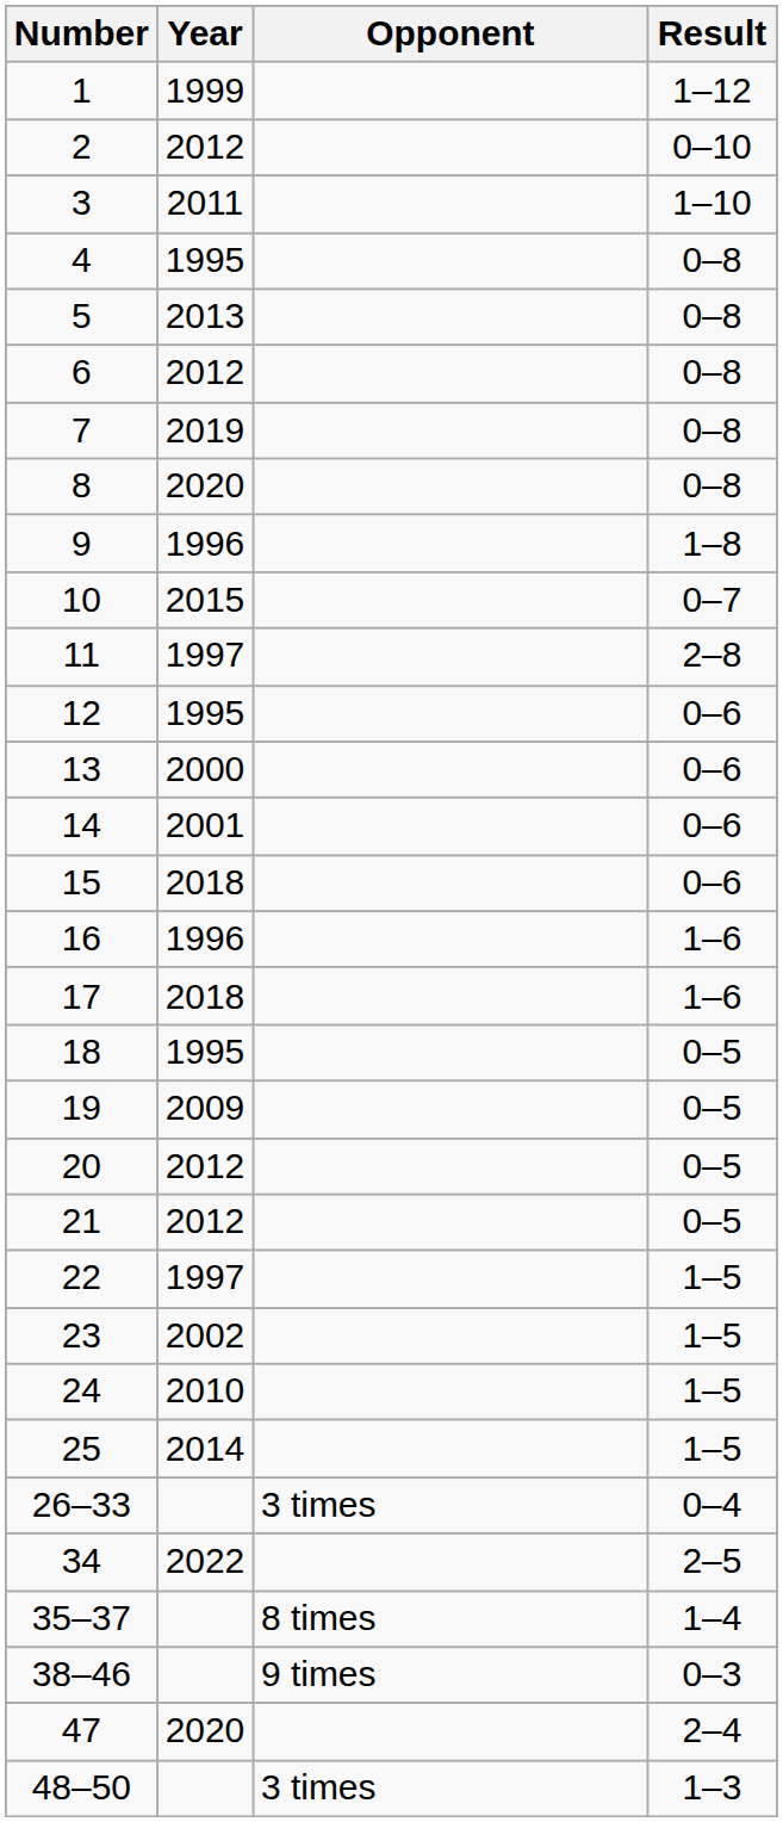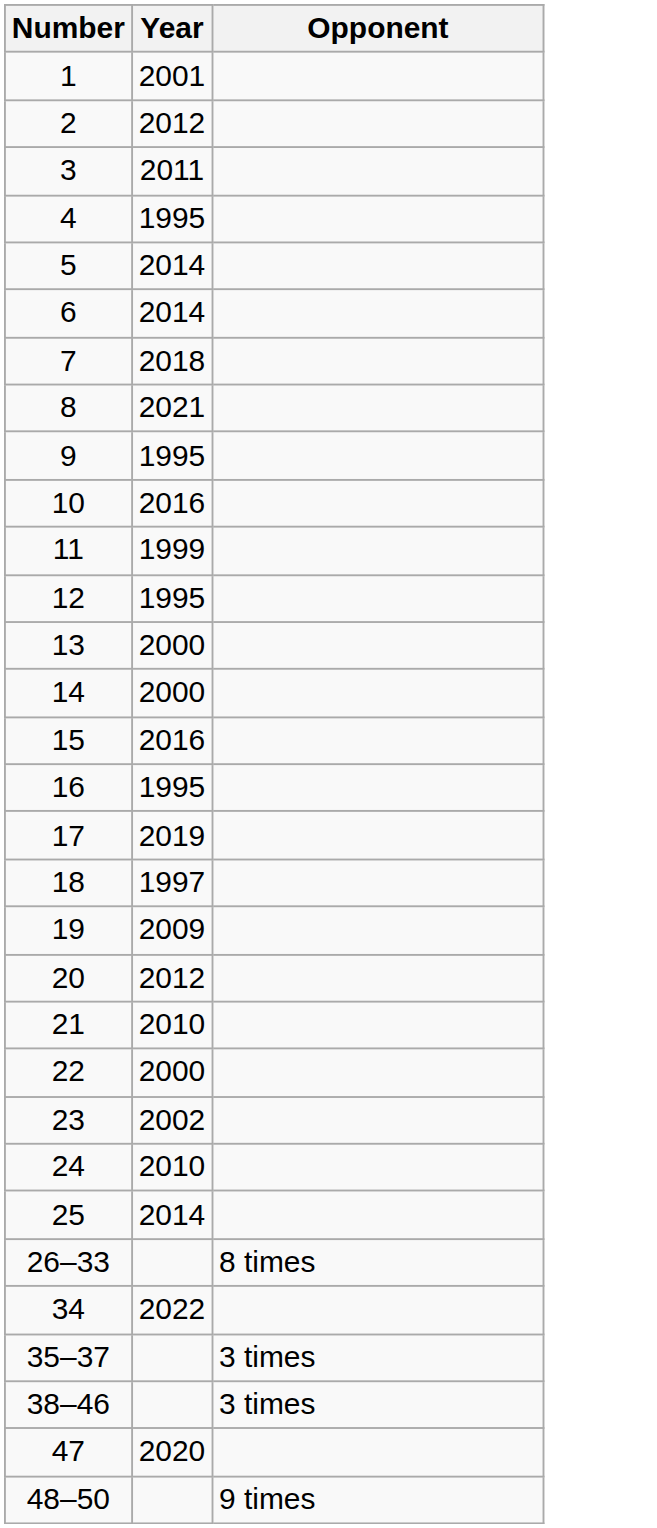 <table class="wikitable sortable">
 <tr>
 <th width=25>Number</th>
 <th width=30>Year</th>
 <th width=170>Opponent</th>
-<th width=50>Result</th>
 </tr>
 <tr>
 <td align=center>1</td>
-<td align=center>1999</td>
+<td align=center>2001</td>
 <td></td>
-<td align=center>1–12</td>
 </tr>
 <tr>
 <td align=center>2</td>
 <td align=center>2012</td>
 <td></td>
-<td align=center>0–10</td>
 </tr>
 <tr>
 <td align=center>3</td>
 <td align=center>2011</td>
 <td></td>
-<td align=center>1–10</td>
 </tr>
 <tr>
 <td align=center>4</td>
 <td align=center>1995</td>
 <td></td>
-<td align=center>0–8</td>
 </tr>
 <tr>
 <td align=center>5</td>
-<td align=center>2013</td>
+<td align=center>2014</td>
 <td></td>
-<td align=center>0–8</td>
 </tr>
 <tr>
 <td align=center>6</td>
-<td align=center>2012</td>
+<td align=center>2014</td>
 <td></td>
-<td align=center>0–8</td>
 </tr>
 <tr>
 <td align=center>7</td>
-<td align=center>2019</td>
+<td align=center>2018</td>
 <td></td>
-<td align=center>0–8</td>
 </tr>
 <tr>
 <td align=center>8</td>
-<td align=center>2020</td>
+<td align=center>2021</td>
 <td></td>
-<td align=center>0–8</td>
 </tr>
 <tr>
 <td align=center>9</td>
-<td align=center>1996</td>
+<td align=center>1995</td>
 <td></td>
-<td align=center>1–8</td>
 </tr>
 <tr>
 <td align=center>10</td>
-<td align=center>2015</td>
+<td align=center>2016</td>
 <td></td>
-<td align=center>0–7</td>
 </tr>
 <tr>
 <td align=center>11</td>
-<td align=center>1997</td>
+<td align=center>1999</td>
 <td></td>
-<td align=center>2–8</td>
 </tr>
 <tr>
 <td align=center>12</td>
 <td align=center>1995</td>
 <td></td>
-<td align=center>0–6</td>
 </tr>
 <tr>
 <td align=center>13</td>
 <td align=center>2000</td>
 <td></td>
-<td align=center>0–6</td>
 </tr>
 <tr>
 <td align=center>14</td>
-<td align=center>2001</td>
+<td align=center>2000</td>
 <td></td>
-<td align=center>0–6</td>
 </tr>
 <tr>
 <td align=center>15</td>
-<td align=center>2018</td>
+<td align=center>2016</td>
 <td></td>
-<td align=center>0–6</td>
 </tr>
 <tr>
 <td align=center>16</td>
-<td align=center>1996</td>
+<td align=center>1995</td>
 <td></td>
-<td align=center>1–6</td>
 </tr>
 <tr>
 <td align=center>17</td>
-<td align=center>2018</td>
+<td align=center>2019</td>
 <td></td>
-<td align=center>1–6</td>
 </tr>
 <tr>
 <td align=center>18</td>
-<td align=center>1995</td>
+<td align=center>1997</td>
 <td></td>
-<td align=center>0–5</td>
 </tr>
 <tr>
 <td align=center>19</td>
 <td align=center>2009</td>
 <td></td>
-<td align=center>0–5</td>
 </tr>
 <tr>
 <td align=center>20</td>
 <td align=center>2012</td>
 <td></td>
-<td align=center>0–5</td>
 </tr>
 <tr>
 <td align=center>21</td>
-<td align=center>2012</td>
+<td align=center>2010</td>
 <td></td>
-<td align=center>0–5</td>
 </tr>
 <tr>
 <td align=center>22</td>
-<td align=center>1997</td>
+<td align=center>2000</td>
 <td></td>
-<td align=center>1–5</td>
 </tr>
 <tr>
 <td align=center>23</td>
 <td align=center>2002</td>
 <td></td>
-<td align=center>1–5</td>
 </tr>
 <tr>
 <td align=center>24</td>
 <td align=center>2010</td>
 <td></td>
-<td align=center>1–5</td>
 </tr>
 <tr>
 <td align=center>25</td>
 <td align=center>2014</td>
 <td></td>
-<td align=center>1–5</td>
 </tr>
 <tr>
 <td align=center>26–33</td>
 <td align=center></td>
-<td>3 times</td>
-<td align=center>0–4</td>
+<td>8 times</td>
 </tr>
 <tr>
 <td align=center>34</td>
 <td align=center>2022</td>
 <td></td>
-<td align=center>2–5</td>
 </tr>
 <tr>
 <td align=center>35–37</td>
 <td align=center></td>
-<td>8 times</td>
-<td align=center>1–4</td>
+<td>3 times</td>
 </tr>
 <tr>
 <td align=center>38–46</td>
 <td align=center></td>
-<td>9 times</td>
-<td align=center>0–3</td>
+<td>3 times</td>
 </tr>
 <tr>
 <td align=center>47</td>
 <td align=center>2020</td>
 <td></td>
-<td align=center>2–4</td>
 </tr>
 <tr>
 <td align=center>48–50</td>
 <td align=center></td>
-<td>3 times</td>
-<td align=center>1–3</td>
+<td>9 times</td>
 </tr>
 </table>
